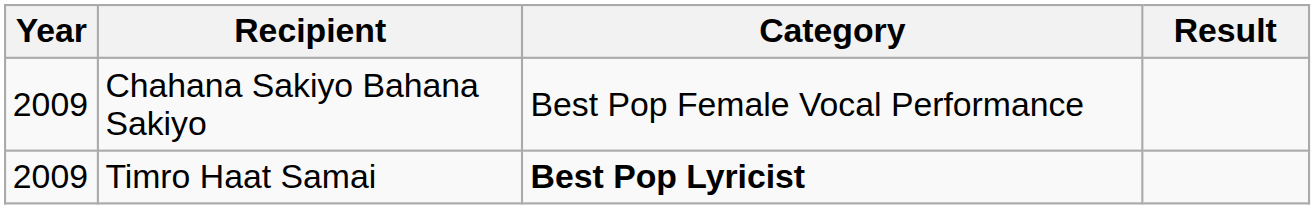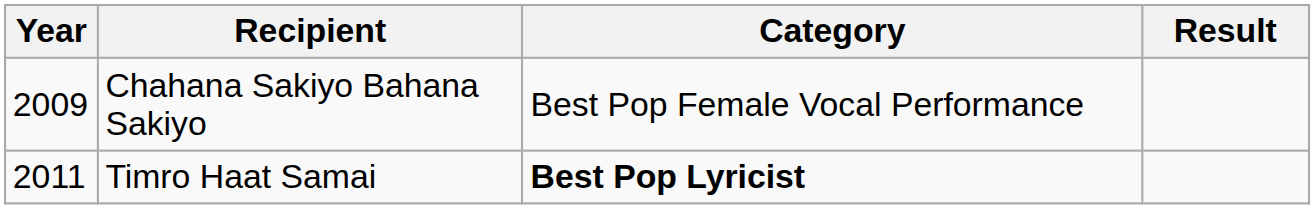 <table width="70%" class="wikitable">
 <tr>
 <th width="33">Year</th>
 <th width="190">Recipient</th>
 <th width="280">Category</th>
 <th width="70">Result</th>
 </tr>
 <tr>
 <td>2009</td>
 <td>Chahana Sakiyo Bahana Sakiyo</td>
 <td>Best Pop Female Vocal Performance</td>
 <td></td>
 </tr>
 <tr>
-<td>2009</td>
+<td>2011</td>
 <td>Timro Haat Samai</td>
 <td><strong>Best Pop Lyricist</strong></td>
 <td></td>
 </tr>
 </table>
